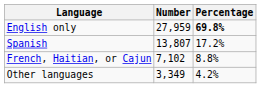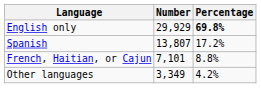 <table class="wikitable">
 <tr>
 <th>Language</th>
 <th>Number</th>
 <th>Percentage</th>
 </tr>
 <tr>
 <td><a href='#'>English</a> only</td>
-<td>27,959</td>
+<td>29,929</td>
 <td><strong>69.8%</strong></td>
 </tr>
 <tr>
 <td><a href='#'>Spanish</a></td>
 <td>13,807</td>
 <td>17.2%</td>
 </tr>
 <tr>
 <td><a href='#'>French</a>, <a href='#'>Haitian</a>, or <a href='#'>Cajun</a></td>
-<td>7,102</td>
+<td>7,101</td>
 <td>8.8%</td>
 </tr>
 <tr>
 <td>Other languages</td>
 <td>3,349</td>
 <td>4.2%</td>
 </tr>
 </table>
